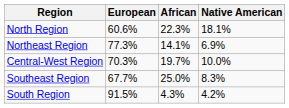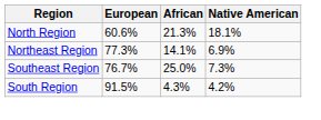 <table class="wikitable">
 <tr>
 <th>Region</th>
 <th>European</th>
 <th>African</th>
 <th>Native American</th>
 </tr>
 <tr>
 <td><a href='#'>North Region</a></td>
 <td>60.6%</td>
-<td>22.3%</td>
+<td>21.3%</td>
 <td>18.1%</td>
 </tr>
 <tr>
 <td><a href='#'>Northeast Region</a></td>
 <td>77.3%</td>
 <td>14.1%</td>
 <td>6.9%</td>
 </tr>
 <tr>
-<td><a href='#'>Central-West Region</a></td>
-<td>70.3%</td>
-<td>19.7%</td>
-<td>10.0%</td>
-</tr>
-<tr>
 <td><a href='#'>Southeast Region</a></td>
-<td>67.7%</td>
+<td>76.7%</td>
 <td>25.0%</td>
-<td>8.3%</td>
+<td>7.3%</td>
 </tr>
 <tr>
 <td><a href='#'>South Region</a></td>
 <td>91.5%</td>
 <td>4.3%</td>
 <td>4.2%</td>
 </tr>
 </table>
